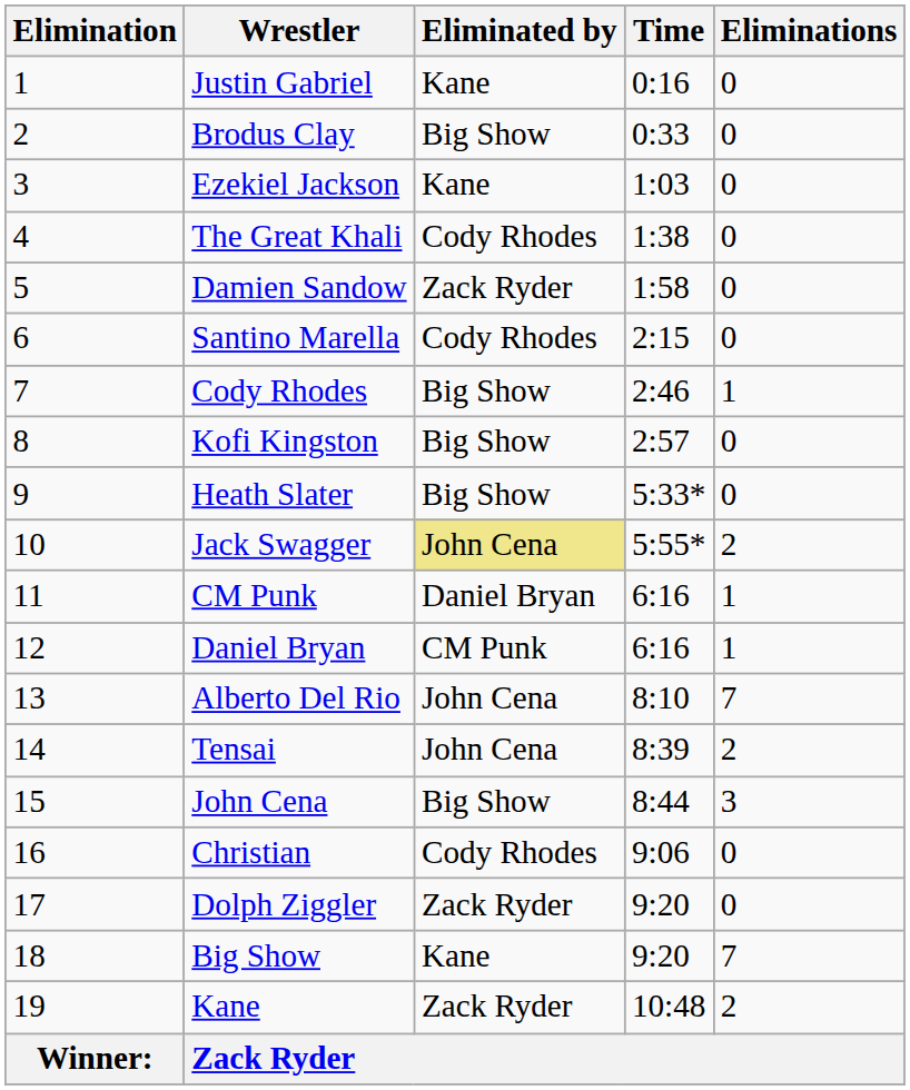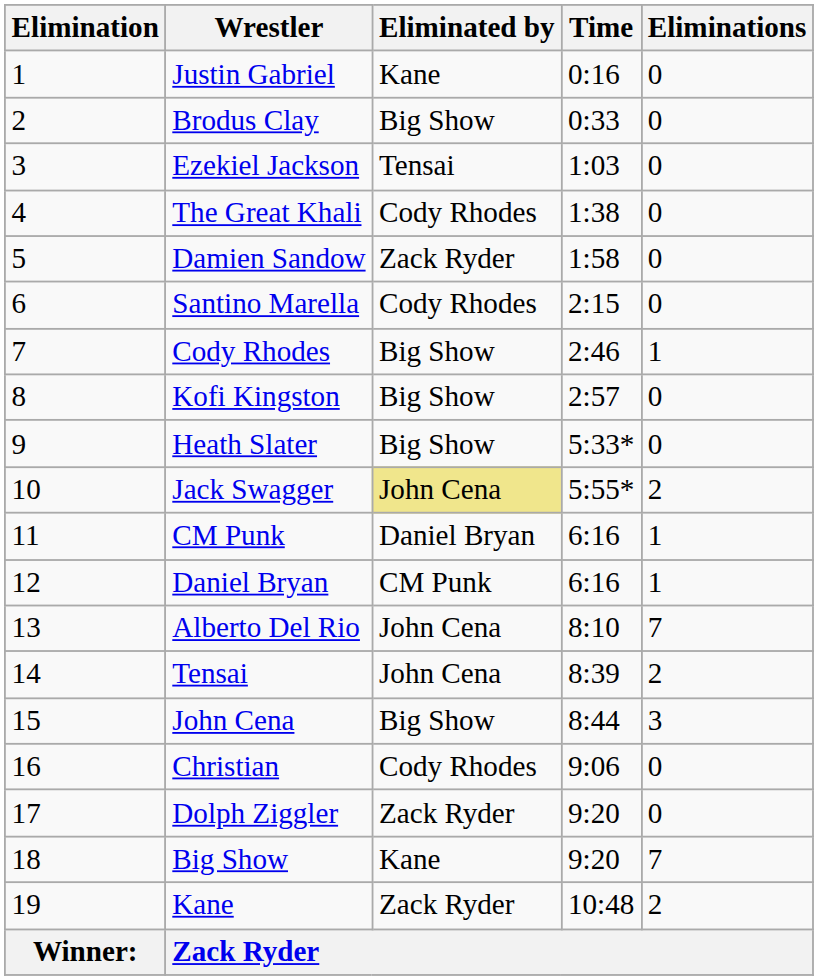 <table class="wikitable">
 <tr>
 <th>Elimination</th>
 <th>Wrestler</th>
 <th>Eliminated by</th>
 <th>Time</th>
 <th>Eliminations</th>
 </tr>
 <tr>
 <td>1</td>
 <td><a href='#'>Justin Gabriel</a></td>
 <td>Kane</td>
 <td>0:16</td>
 <td>0</td>
 </tr>
 <tr>
 <td>2</td>
 <td><a href='#'>Brodus Clay</a></td>
 <td>Big Show</td>
 <td>0:33</td>
 <td>0</td>
 </tr>
 <tr>
 <td>3</td>
 <td><a href='#'>Ezekiel Jackson</a></td>
-<td>Kane</td>
+<td>Tensai</td>
 <td>1:03</td>
 <td>0</td>
 </tr>
 <tr>
 <td>4</td>
 <td><a href='#'>The Great Khali</a></td>
 <td>Cody Rhodes</td>
 <td>1:38</td>
 <td>0</td>
 </tr>
 <tr>
 <td>5</td>
 <td><a href='#'>Damien Sandow</a></td>
 <td>Zack Ryder</td>
 <td>1:58</td>
 <td>0</td>
 </tr>
 <tr>
 <td>6</td>
 <td><a href='#'>Santino Marella</a></td>
 <td>Cody Rhodes</td>
 <td>2:15</td>
 <td>0</td>
 </tr>
 <tr>
 <td>7</td>
 <td><a href='#'>Cody Rhodes</a></td>
 <td>Big Show</td>
 <td>2:46</td>
 <td>1</td>
 </tr>
 <tr>
 <td>8</td>
 <td><a href='#'>Kofi Kingston</a></td>
 <td>Big Show</td>
 <td>2:57</td>
 <td>0</td>
 </tr>
 <tr>
 <td>9</td>
 <td><a href='#'>Heath Slater</a></td>
 <td>Big Show</td>
 <td>5:33*</td>
 <td>0</td>
 </tr>
 <tr>
 <td>10</td>
 <td><a href='#'>Jack Swagger</a></td>
 <td style="background: khaki;">John Cena</td>
 <td>5:55*</td>
 <td>2</td>
 </tr>
 <tr>
 <td>11</td>
 <td><a href='#'>CM Punk</a></td>
 <td>Daniel Bryan</td>
 <td>6:16</td>
 <td>1</td>
 </tr>
 <tr>
 <td>12</td>
 <td><a href='#'>Daniel Bryan</a></td>
 <td>CM Punk</td>
 <td>6:16</td>
 <td>1</td>
 </tr>
 <tr>
 <td>13</td>
 <td><a href='#'>Alberto Del Rio</a></td>
 <td>John Cena</td>
 <td>8:10</td>
 <td>7</td>
 </tr>
 <tr>
 <td>14</td>
 <td><a href='#'>Tensai</a></td>
 <td>John Cena</td>
 <td>8:39</td>
 <td>2</td>
 </tr>
 <tr>
 <td>15</td>
 <td><a href='#'>John Cena</a></td>
 <td>Big Show</td>
 <td>8:44</td>
 <td>3</td>
 </tr>
 <tr>
 <td>16</td>
 <td><a href='#'>Christian</a></td>
 <td>Cody Rhodes</td>
 <td>9:06</td>
 <td>0</td>
 </tr>
 <tr>
 <td>17</td>
 <td><a href='#'>Dolph Ziggler</a></td>
 <td>Zack Ryder</td>
 <td>9:20</td>
 <td>0</td>
 </tr>
 <tr>
 <td>18</td>
 <td><a href='#'>Big Show</a></td>
 <td>Kane</td>
 <td>9:20</td>
 <td>7</td>
 </tr>
 <tr>
 <td>19</td>
 <td><a href='#'>Kane</a></td>
 <td>Zack Ryder</td>
 <td>10:48</td>
 <td>2</td>
 </tr>
 <tr>
 <th>Winner:</th>
 <td colspan="6" bgcolor="#f2f2f2"><strong><a href='#'>Zack Ryder</a></strong></td>
 </tr>
 </table>
